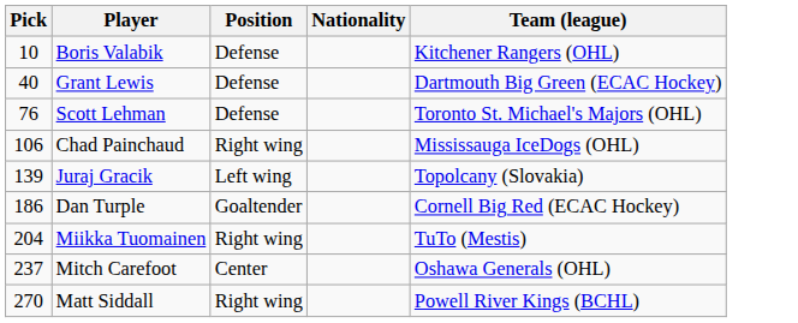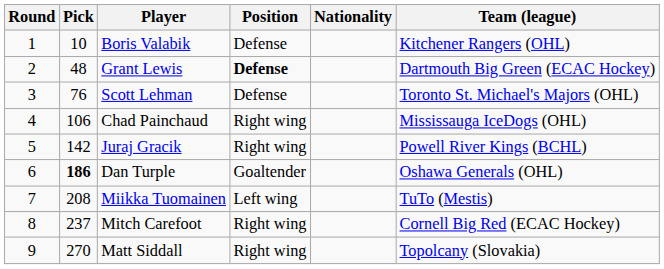 <table class="wikitable" style="text-align:left">
 <tr>
+<th>Round</th>
 <th>Pick</th>
 <th>Player</th>
 <th>Position</th>
 <th>Nationality</th>
 <th>Team (league)</th>
 </tr>
 <tr>
+<td style="text-align:center">1</td>
 <td style="text-align:center">10</td>
 <td><a href='#'>Boris Valabik</a></td>
 <td>Defense</td>
 <td></td>
 <td><a href='#'>Kitchener Rangers</a> (<a href='#'>OHL</a>)</td>
 </tr>
 <tr>
-<td style="text-align:center">40</td>
+<td style="text-align:center">2</td>
+<td style="text-align:center">48</td>
 <td><a href='#'>Grant Lewis</a></td>
-<td>Defense</td>
+<td><strong>Defense</strong></td>
 <td></td>
 <td><a href='#'>Dartmouth Big Green</a> (<a href='#'>ECAC Hockey</a>)</td>
 </tr>
 <tr>
+<td style="text-align:center">3</td>
 <td style="text-align:center">76</td>
 <td><a href='#'>Scott Lehman</a></td>
 <td>Defense</td>
 <td></td>
 <td><a href='#'>Toronto St. Michael's Majors</a> (OHL)</td>
 </tr>
 <tr>
+<td style="text-align:center">4</td>
 <td style="text-align:center">106</td>
 <td>Chad Painchaud</td>
 <td>Right wing</td>
 <td></td>
 <td><a href='#'>Mississauga IceDogs</a> (OHL)</td>
 </tr>
 <tr>
-<td style="text-align:center">139</td>
+<td style="text-align:center">5</td>
+<td style="text-align:center">142</td>
 <td><a href='#'>Juraj Gracik</a></td>
+<td>Right wing</td>
+<td></td>
+<td><a href='#'>Powell River Kings</a> (<a href='#'>BCHL</a>)</td>
+</tr>
+<tr>
+<td style="text-align:center">6</td>
+<td style="text-align:center"><strong>186</strong></td>
+<td>Dan Turple</td>
+<td>Goaltender</td>
+<td></td>
+<td><a href='#'>Oshawa Generals</a> (OHL)</td>
+</tr>
+<tr>
+<td style="text-align:center">7</td>
+<td style="text-align:center">208</td>
+<td><a href='#'>Miikka Tuomainen</a></td>
 <td>Left wing</td>
 <td></td>
-<td><a href='#'>Topolcany</a> (Slovakia)</td>
+<td><a href='#'>TuTo</a> (<a href='#'>Mestis</a>)</td>
 </tr>
 <tr>
-<td style="text-align:center">186</td>
-<td>Dan Turple</td>
-<td>Goaltender</td>
+<td style="text-align:center">8</td>
+<td style="text-align:center">237</td>
+<td>Mitch Carefoot</td>
+<td>Right wing</td>
 <td></td>
 <td><a href='#'>Cornell Big Red</a> (ECAC Hockey)</td>
 </tr>
 <tr>
-<td style="text-align:center">204</td>
-<td><a href='#'>Miikka Tuomainen</a></td>
-<td>Right wing</td>
-<td></td>
-<td><a href='#'>TuTo</a> (<a href='#'>Mestis</a>)</td>
-</tr>
-<tr>
-<td style="text-align:center">237</td>
-<td>Mitch Carefoot</td>
-<td>Center</td>
-<td></td>
-<td><a href='#'>Oshawa Generals</a> (OHL)</td>
-</tr>
-<tr>
+<td style="text-align:center">9</td>
 <td style="text-align:center">270</td>
 <td>Matt Siddall</td>
 <td>Right wing</td>
 <td></td>
-<td><a href='#'>Powell River Kings</a> (<a href='#'>BCHL</a>)</td>
+<td><a href='#'>Topolcany</a> (Slovakia)</td>
 </tr>
 </table>
